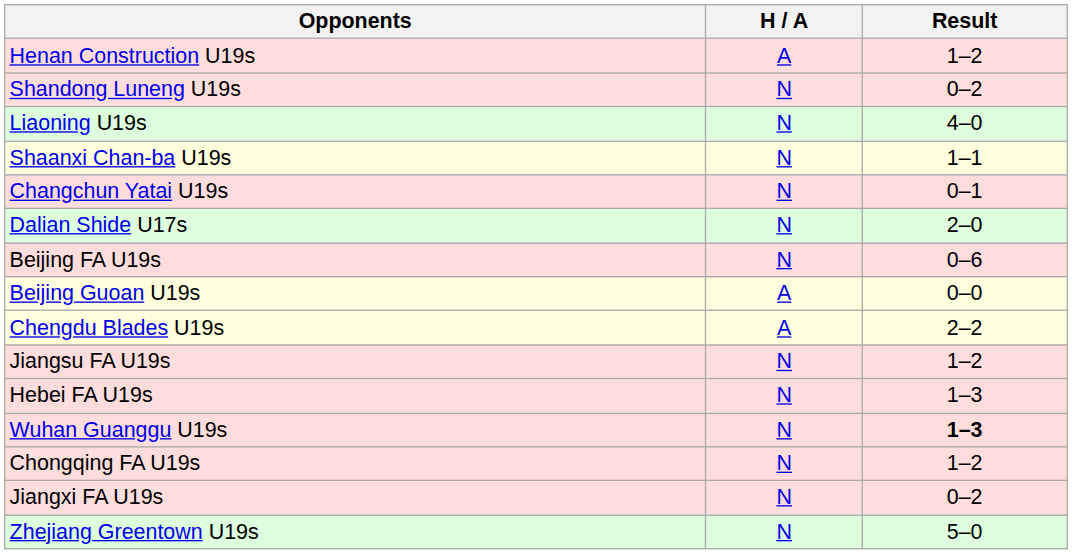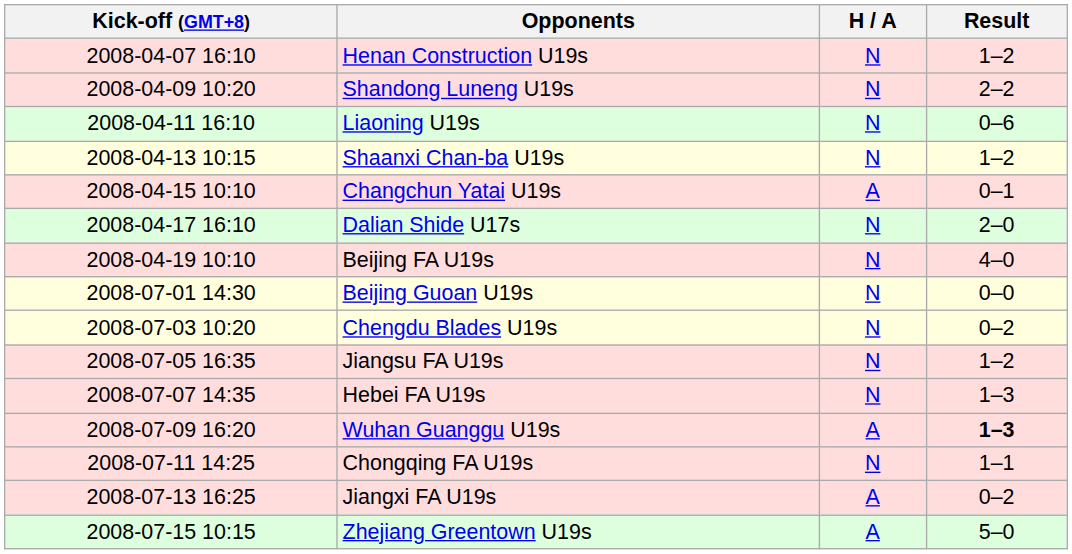 <table class="wikitable" style="width:40%;">
 <tr style="background:#f0f6ff;">
+<th>Kick-off <small>(<a href='#'>GMT+8</a>)</small></th>
 <th>Opponents</th>
 <th>H / A</th>
 <th>Result</th>
 </tr>
 <tr bgcolor="#ffdddd">
+<td align=center>2008-04-07 16:10</td>
 <td><a href='#'>Henan Construction</a> U19s</td>
-<td align=center><a href='#'>A</a></td>
+<td align=center><a href='#'>N</a></td>
 <td align=center>1–2</td>
 </tr>
 <tr bgcolor="#ffdddd">
+<td align=center>2008-04-09 10:20</td>
 <td><a href='#'>Shandong Luneng</a> U19s</td>
 <td align=center><a href='#'>N</a></td>
-<td align=center>0–2</td>
+<td align=center>2–2</td>
 </tr>
 <tr bgcolor="#ddffdd">
+<td align=center>2008-04-11 16:10</td>
 <td><a href='#'>Liaoning</a> U19s</td>
 <td align=center><a href='#'>N</a></td>
-<td align=center>4–0</td>
+<td align=center>0–6</td>
 </tr>
 <tr bgcolor="#ffffdd">
+<td align=center>2008-04-13 10:15</td>
 <td><a href='#'>Shaanxi Chan-ba</a> U19s</td>
 <td align=center><a href='#'>N</a></td>
-<td align=center>1–1</td>
+<td align=center>1–2</td>
 </tr>
 <tr bgcolor="#ffdddd">
+<td align=center>2008-04-15 10:10</td>
 <td><a href='#'>Changchun Yatai</a> U19s</td>
-<td align=center><a href='#'>N</a></td>
+<td align=center><a href='#'>A</a></td>
 <td align=center>0–1</td>
 </tr>
 <tr bgcolor="#ddffdd">
+<td align=center>2008-04-17 16:10</td>
 <td><a href='#'>Dalian Shide</a> U17s</td>
 <td align=center><a href='#'>N</a></td>
 <td align=center>2–0</td>
 </tr>
 <tr bgcolor="#ffdddd">
+<td align=center>2008-04-19 10:10</td>
 <td>Beijing FA U19s</td>
 <td align=center><a href='#'>N</a></td>
-<td align=center>0–6</td>
+<td align=center>4–0</td>
 </tr>
 <tr bgcolor="#ffffdd">
+<td align=center>2008-07-01 14:30</td>
 <td><a href='#'>Beijing Guoan</a> U19s</td>
-<td align=center><a href='#'>A</a></td>
+<td align=center><a href='#'>N</a></td>
 <td align=center>0–0</td>
 </tr>
 <tr bgcolor="#ffffdd">
+<td align=center>2008-07-03 10:20</td>
 <td><a href='#'>Chengdu Blades</a> U19s</td>
-<td align=center><a href='#'>A</a></td>
-<td align=center>2–2</td>
+<td align=center><a href='#'>N</a></td>
+<td align=center>0–2</td>
 </tr>
 <tr bgcolor="#ffdddd">
+<td align=center>2008-07-05 16:35</td>
 <td>Jiangsu FA U19s</td>
 <td align=center><a href='#'>N</a></td>
 <td align=center>1–2</td>
 </tr>
 <tr bgcolor="#ffdddd">
+<td align=center>2008-07-07 14:35</td>
 <td>Hebei FA U19s</td>
 <td align=center><a href='#'>N</a></td>
 <td align=center>1–3</td>
 </tr>
 <tr bgcolor="#ffdddd">
+<td align=center>2008-07-09 16:20</td>
 <td><a href='#'>Wuhan Guanggu</a> U19s</td>
-<td align=center><a href='#'>N</a></td>
+<td align=center><a href='#'>A</a></td>
 <td align=center><strong>1–3</strong></td>
 </tr>
 <tr bgcolor="#ffdddd">
+<td align=center>2008-07-11 14:25</td>
 <td>Chongqing FA U19s</td>
 <td align=center><a href='#'>N</a></td>
-<td align=center>1–2</td>
+<td align=center>1–1</td>
 </tr>
 <tr bgcolor="#ffdddd">
+<td align=center>2008-07-13 16:25</td>
 <td>Jiangxi FA U19s</td>
-<td align=center><a href='#'>N</a></td>
+<td align=center><a href='#'>A</a></td>
 <td align=center>0–2</td>
 </tr>
 <tr bgcolor="#ddffdd">
+<td align=center>2008-07-15 10:15</td>
 <td><a href='#'>Zhejiang Greentown</a> U19s</td>
-<td align=center><a href='#'>N</a></td>
+<td align=center><a href='#'>A</a></td>
 <td align=center>5–0</td>
 </tr>
 </table>
